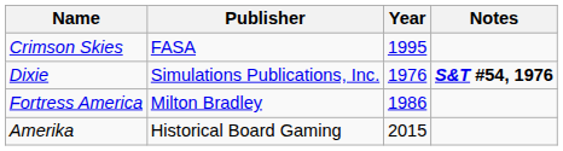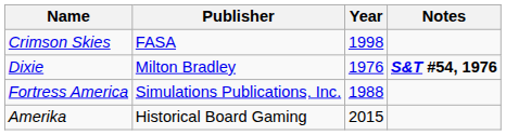 <table class="wikitable">
 <tr>
 <th>Name</th>
 <th>Publisher</th>
 <th>Year</th>
 <th>Notes</th>
 </tr>
 <tr>
 <td><em><a href='#'>Crimson Skies</a></em></td>
 <td><a href='#'>FASA</a></td>
-<td><a href='#'>1995</a></td>
+<td><a href='#'>1998</a></td>
 <td></td>
 </tr>
 <tr>
 <td><em><a href='#'>Dixie</a></em></td>
-<td><a href='#'>Simulations Publications, Inc.</a></td>
+<td><a href='#'>Milton Bradley</a></td>
 <td><a href='#'>1976</a></td>
 <td><strong><em><a href='#'>S&T</a></em> #54, 1976</strong></td>
 </tr>
 <tr>
 <td><em><a href='#'>Fortress America</a></em></td>
-<td><a href='#'>Milton Bradley</a></td>
-<td><a href='#'>1986</a></td>
+<td><a href='#'>Simulations Publications, Inc.</a></td>
+<td><a href='#'>1988</a></td>
 <td></td>
 </tr>
 <tr>
 <td><em>Amerika</em></td>
 <td>Historical Board Gaming</td>
 <td>2015</td>
 <td></td>
 </tr>
 </table>
